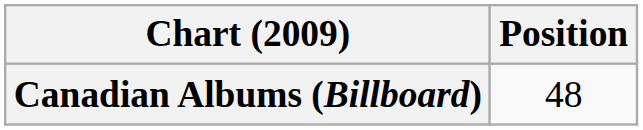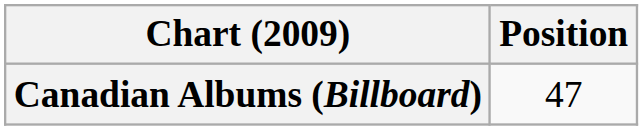 <table class="wikitable plainrowheaders" style="text-align:center">
 <tr>
 <th scope="col">Chart (2009)</th>
 <th scope="col">Position</th>
 </tr>
 <tr>
 <th scope="row">Canadian Albums (<em>Billboard</em>)</th>
-<td>48</td>
+<td>47</td>
 </tr>
 </table>
